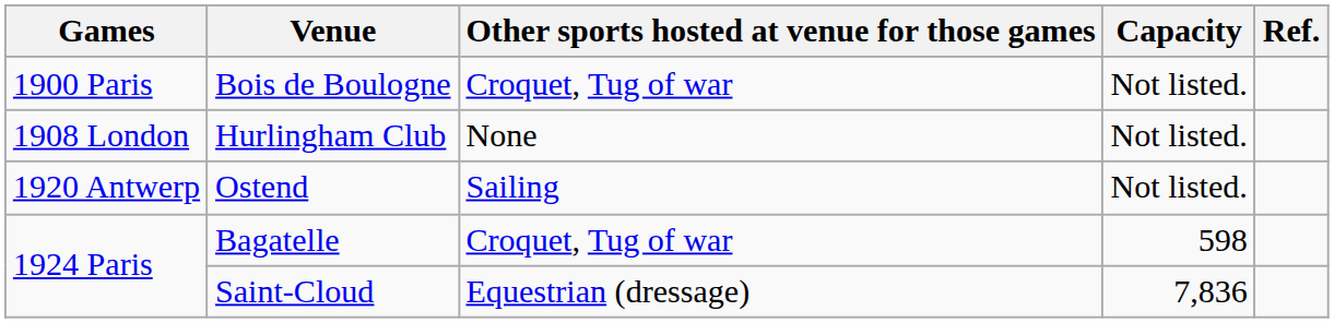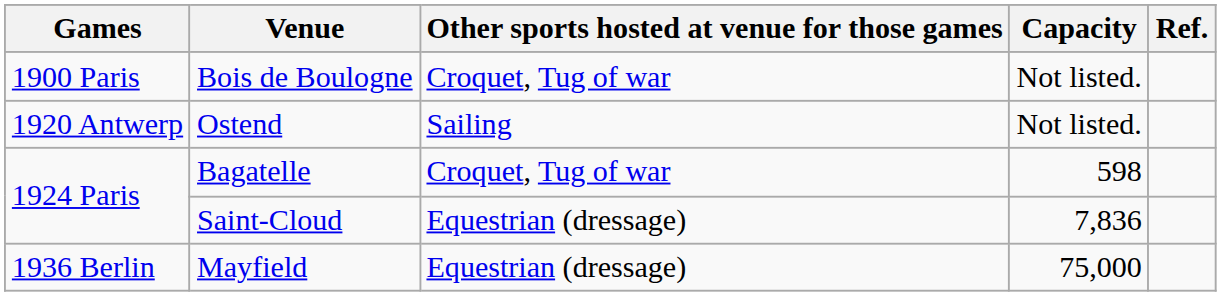 <table class="wikitable sortable">
 <tr>
 <th>Games</th>
 <th>Venue</th>
 <th>Other sports hosted at venue for those games</th>
 <th>Capacity</th>
 <th>Ref.</th>
 </tr>
 <tr>
 <td><a href='#'>1900 Paris</a></td>
 <td><a href='#'>Bois de Boulogne</a></td>
 <td><a href='#'>Croquet</a>, <a href='#'>Tug of war</a></td>
 <td align=right>Not listed.</td>
-<td align=center></td>
-</tr>
-<tr>
-<td><a href='#'>1908 London</a></td>
-<td><a href='#'>Hurlingham Club</a></td>
-<td>None</td>
-<td align="right">Not listed.</td>
 <td align=center></td>
 </tr>
 <tr>
 <td><a href='#'>1920 Antwerp</a></td>
 <td><a href='#'>Ostend</a></td>
 <td><a href='#'>Sailing</a></td>
 <td align="right">Not listed.</td>
 <td align=center></td>
 </tr>
 <tr>
 <td rowspan="2"><a href='#'>1924 Paris</a></td>
 <td><a href='#'>Bagatelle</a></td>
 <td><a href='#'>Croquet</a>, <a href='#'>Tug of war</a></td>
 <td align="right">598</td>
 <td align=center></td>
 </tr>
 <tr>
 <td><a href='#'>Saint-Cloud</a></td>
 <td><a href='#'>Equestrian</a> (dressage)</td>
 <td align="right">7,836</td>
 <td align=center></td>
 </tr>
+<tr>
+<td><a href='#'>1936 Berlin</a></td>
+<td><a href='#'>Mayfield</a></td>
+<td><a href='#'>Equestrian</a> (dressage)</td>
+<td align="right">75,000</td>
+<td align=center></td>
+</tr>
 </table>
